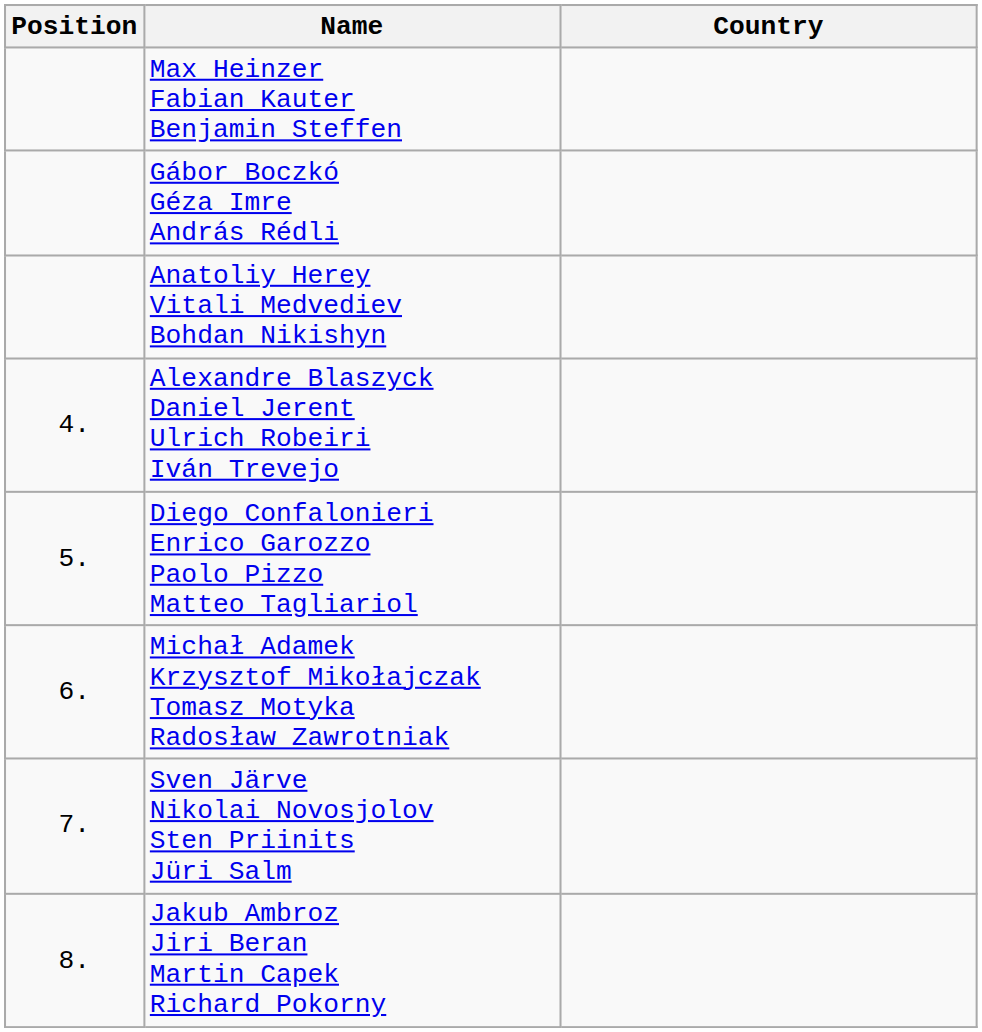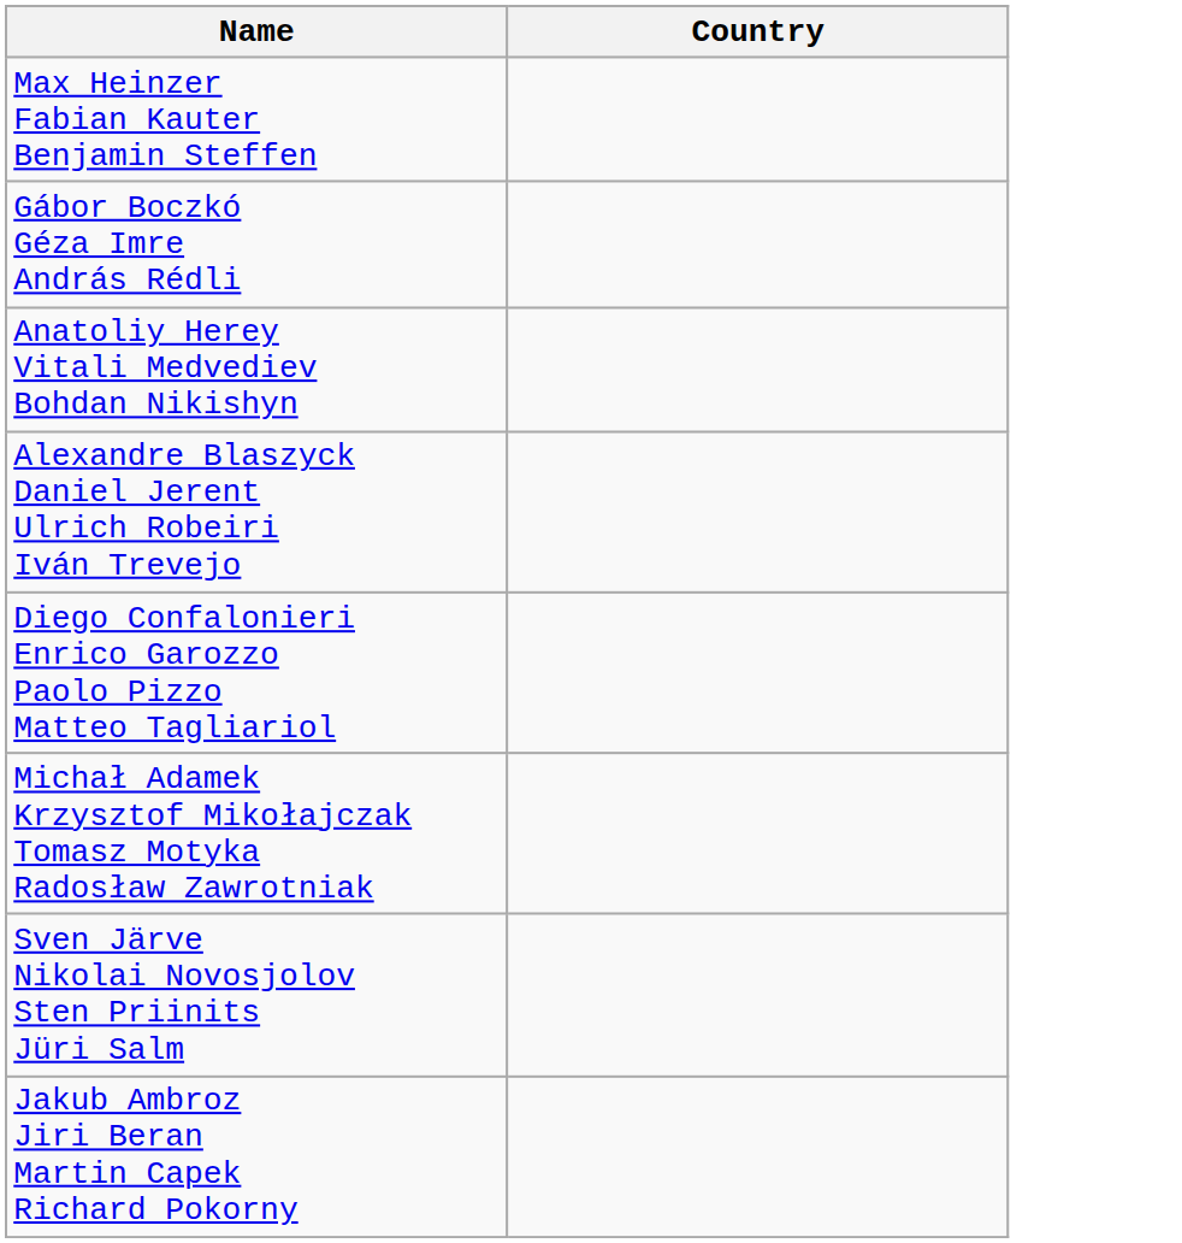 <table class="wikitable">
 <tr>
-<th width="20">Position</th>
 <th width="200">Name</th>
 <th width="200">Country</th>
 </tr>
 <tr>
-<td align="center"></td>
 <td><a href='#'>Max Heinzer</a><br><a href='#'>Fabian Kauter</a><br><a href='#'>Benjamin Steffen</a></td>
 <td></td>
 </tr>
 <tr>
-<td align="center"></td>
 <td><a href='#'>Gábor Boczkó</a><br><a href='#'>Géza Imre</a><br><a href='#'>András Rédli</a></td>
 <td></td>
 </tr>
 <tr>
-<td align="center"></td>
 <td><a href='#'>Anatoliy Herey</a><br><a href='#'>Vitali Medvediev</a><br><a href='#'>Bohdan Nikishyn</a></td>
 <td></td>
 </tr>
 <tr>
-<td align="center">4.</td>
 <td><a href='#'>Alexandre Blaszyck</a><br><a href='#'>Daniel Jerent</a><br><a href='#'>Ulrich Robeiri</a><br><a href='#'>Iván Trevejo</a></td>
 <td></td>
 </tr>
 <tr>
-<td align="center">5.</td>
 <td><a href='#'>Diego Confalonieri</a><br><a href='#'>Enrico Garozzo</a><br><a href='#'>Paolo Pizzo</a><br><a href='#'>Matteo Tagliariol</a></td>
 <td></td>
 </tr>
 <tr>
-<td align="center">6.</td>
 <td><a href='#'>Michał Adamek</a><br><a href='#'>Krzysztof Mikołajczak</a><br><a href='#'>Tomasz Motyka</a><br><a href='#'>Radosław Zawrotniak</a></td>
 <td></td>
 </tr>
 <tr>
-<td align="center">7.</td>
 <td><a href='#'>Sven Järve</a><br><a href='#'>Nikolai Novosjolov</a><br><a href='#'>Sten Priinits</a><br><a href='#'>Jüri Salm</a></td>
 <td></td>
 </tr>
 <tr>
-<td align="center">8.</td>
 <td><a href='#'>Jakub Ambroz</a><br><a href='#'>Jiri Beran</a><br><a href='#'>Martin Capek</a><br><a href='#'>Richard Pokorny</a></td>
 <td></td>
 </tr>
 </table>
